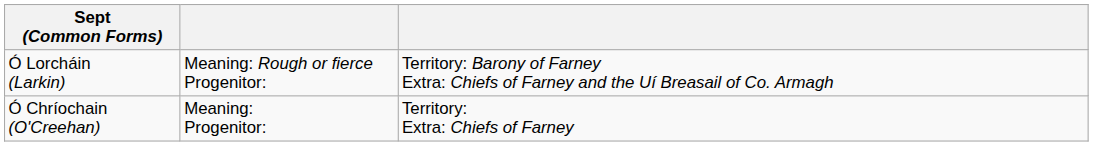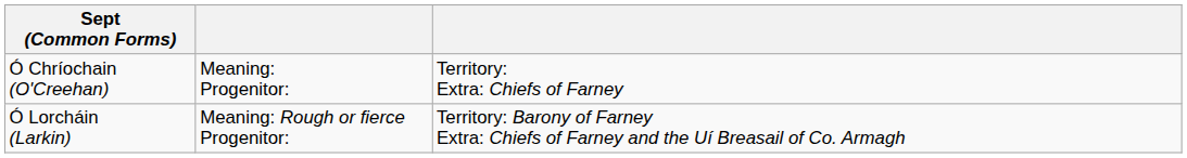 <table class="wikitable">
 <tr>
 <th width="160"><strong>Sept</strong><br><strong><em>(Common Forms)</em></strong></th>
 <th width="200"></th>
 <th width="650"></th>
 </tr>
 <tr>
+<td>Ó Chríochain<br><em>(O'Creehan)</em></td>
+<td>Meaning:<br>Progenitor:</td>
+<td>Territory: <br>Extra: <em>Chiefs of Farney</em></td>
+</tr>
+<tr>
 <td>Ó Lorcháin<br><em>(Larkin)</em></td>
 <td>Meaning: <em>Rough or fierce</em><br>Progenitor:</td>
 <td>Territory: <em>Barony of Farney</em><br>Extra: <em>Chiefs of Farney and the Uí Breasail of Co. Armagh</em></td>
 </tr>
-<tr>
-<td>Ó Chríochain<br><em>(O'Creehan)</em></td>
-<td>Meaning:<br>Progenitor:</td>
-<td>Territory: <br>Extra: <em>Chiefs of Farney</em></td>
-</tr>
 </table>
